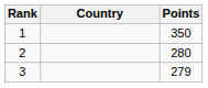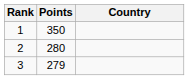 <table class="wikitable" border="1">
 <tr>
 <th width=30>Rank</th>
+<th width=25>Points</th>
 <th width=150>Country</th>
-<th width=25>Points</th>
 </tr>
 <tr align="center">
 <td>1</td>
+<td>350</td>
 <td align="left"></td>
-<td>350</td>
 </tr>
 <tr align="center">
 <td>2</td>
+<td>280</td>
 <td align="left"></td>
-<td>280</td>
 </tr>
 <tr align="center">
 <td>3</td>
+<td>279</td>
 <td align="left"></td>
-<td>279</td>
 </tr>
 </table>
